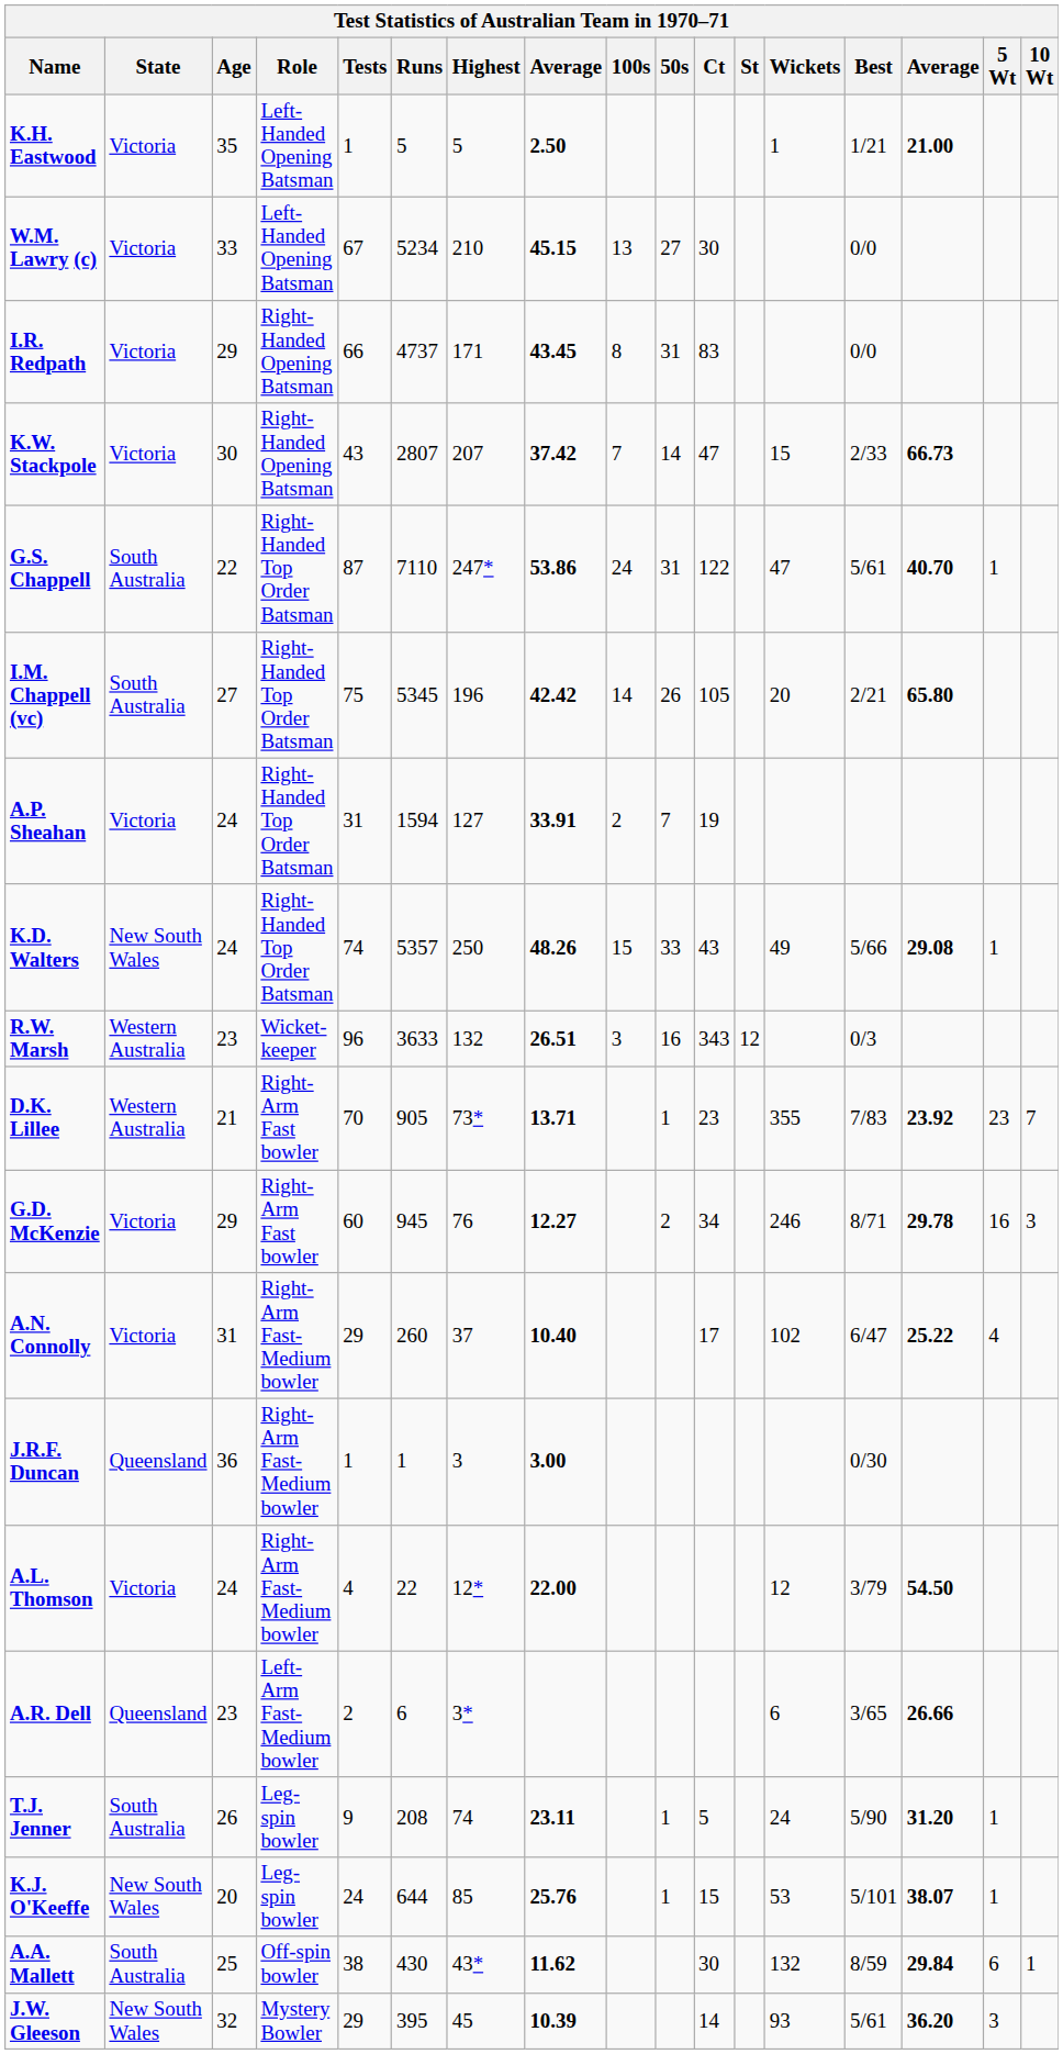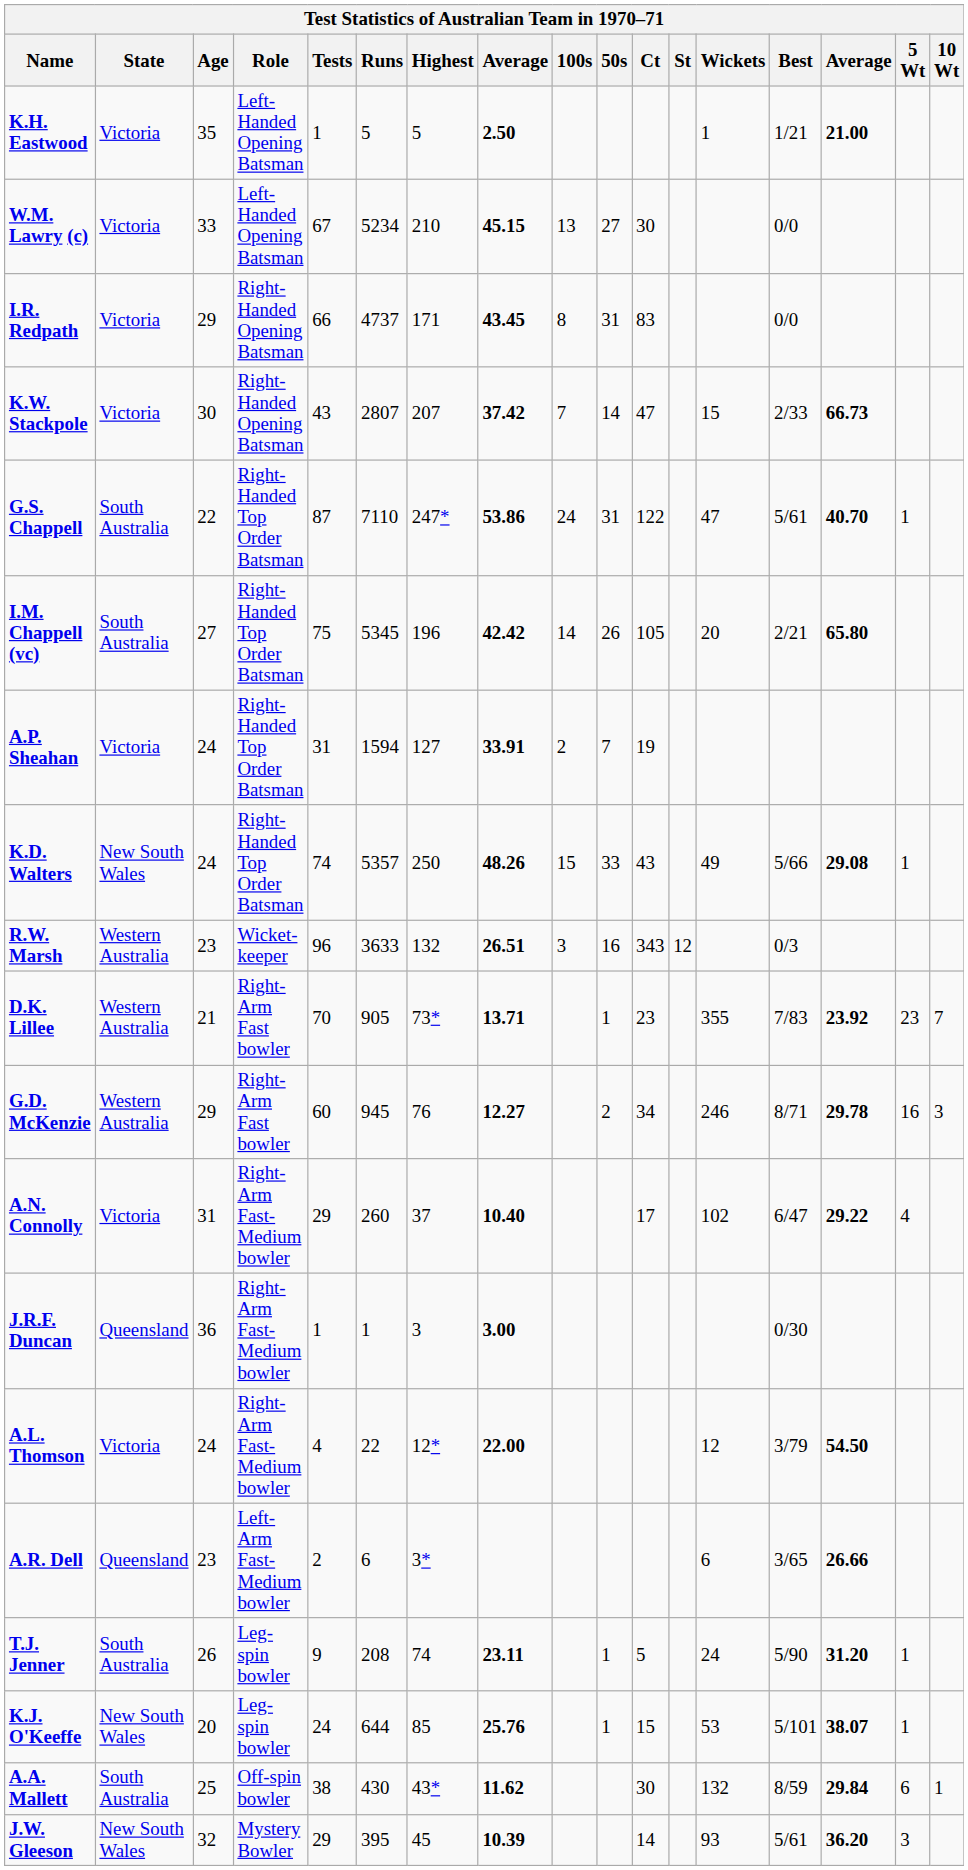 <table class="wikitable" style="width:100%;">
 <tr>
 <th colspan=17>Test Statistics of Australian Team in 1970–71</th>
 </tr>
 <tr>
 <th>Name</th>
 <th>State</th>
 <th>Age</th>
 <th>Role</th>
 <th>Tests</th>
 <th>Runs</th>
 <th>Highest</th>
 <th>Average</th>
 <th>100s</th>
 <th>50s</th>
 <th>Ct</th>
 <th>St</th>
 <th>Wickets</th>
 <th>Best</th>
 <th>Average</th>
 <th>5 Wt</th>
 <th>10 Wt</th>
 </tr>
 <tr align=left>
 <td><strong><a href='#'>K.H. Eastwood</a></strong></td>
 <td><a href='#'>Victoria</a></td>
 <td>35</td>
 <td><a href='#'>Left-Handed Opening Batsman</a></td>
 <td>1</td>
 <td>5</td>
 <td>5</td>
 <td><strong>2.50</strong></td>
 <td></td>
 <td></td>
 <td></td>
 <td></td>
 <td>1</td>
 <td>1/21</td>
 <td><strong>21.00</strong></td>
 <td></td>
 <td></td>
 </tr>
 <tr align=left>
 <td><strong><a href='#'>W.M. Lawry</a> <a href='#'>(c)</a></strong></td>
 <td><a href='#'>Victoria</a></td>
 <td>33</td>
 <td><a href='#'>Left-Handed Opening Batsman</a></td>
 <td>67</td>
 <td>5234</td>
 <td>210</td>
 <td><strong>45.15</strong></td>
 <td>13</td>
 <td>27</td>
 <td>30</td>
 <td></td>
 <td></td>
 <td>0/0</td>
 <td></td>
 <td></td>
 <td></td>
 </tr>
 <tr align=left>
 <td><strong><a href='#'>I.R. Redpath</a></strong></td>
 <td><a href='#'>Victoria</a></td>
 <td>29</td>
 <td><a href='#'>Right-Handed Opening Batsman</a></td>
 <td>66</td>
 <td>4737</td>
 <td>171</td>
 <td><strong>43.45</strong></td>
 <td>8</td>
 <td>31</td>
 <td>83</td>
 <td></td>
 <td></td>
 <td>0/0</td>
 <td></td>
 <td></td>
 <td></td>
 </tr>
 <tr align=left>
 <td><strong><a href='#'>K.W. Stackpole</a></strong></td>
 <td><a href='#'>Victoria</a></td>
 <td>30</td>
 <td><a href='#'>Right-Handed Opening Batsman</a></td>
 <td>43</td>
 <td>2807</td>
 <td>207</td>
 <td><strong>37.42</strong></td>
 <td>7</td>
 <td>14</td>
 <td>47</td>
 <td></td>
 <td>15</td>
 <td>2/33</td>
 <td><strong>66.73</strong></td>
 <td></td>
 <td></td>
 </tr>
 <tr align=left>
 <td><strong><a href='#'>G.S. Chappell</a></strong></td>
 <td><a href='#'>South Australia</a></td>
 <td>22</td>
 <td><a href='#'>Right-Handed Top Order Batsman</a></td>
 <td>87</td>
 <td>7110</td>
 <td>247<a href='#'>*</a></td>
 <td><strong>53.86</strong></td>
 <td>24</td>
 <td>31</td>
 <td>122</td>
 <td></td>
 <td>47</td>
 <td>5/61</td>
 <td><strong>40.70</strong></td>
 <td>1</td>
 <td></td>
 </tr>
 <tr align=left>
 <td><strong><a href='#'>I.M. Chappell</a> <a href='#'>(vc)</a></strong></td>
 <td><a href='#'>South Australia</a></td>
 <td>27</td>
 <td><a href='#'>Right-Handed Top Order Batsman</a></td>
 <td>75</td>
 <td>5345</td>
 <td>196</td>
 <td><strong>42.42</strong></td>
 <td>14</td>
 <td>26</td>
 <td>105</td>
 <td></td>
 <td>20</td>
 <td>2/21</td>
 <td><strong>65.80</strong></td>
 <td></td>
 <td></td>
 </tr>
 <tr align=left>
 <td><strong><a href='#'>A.P. Sheahan</a></strong></td>
 <td><a href='#'>Victoria</a></td>
 <td>24</td>
 <td><a href='#'>Right-Handed Top Order Batsman</a></td>
 <td>31</td>
 <td>1594</td>
 <td>127</td>
 <td><strong>33.91</strong></td>
 <td>2</td>
 <td>7</td>
 <td>19</td>
 <td></td>
 <td></td>
 <td></td>
 <td></td>
 <td></td>
 <td></td>
 </tr>
 <tr align=left>
 <td><strong><a href='#'>K.D. Walters</a></strong></td>
 <td><a href='#'>New South Wales</a></td>
 <td>24</td>
 <td><a href='#'>Right-Handed Top Order Batsman</a></td>
 <td>74</td>
 <td>5357</td>
 <td>250</td>
 <td><strong>48.26</strong></td>
 <td>15</td>
 <td>33</td>
 <td>43</td>
 <td></td>
 <td>49</td>
 <td>5/66</td>
 <td><strong>29.08</strong></td>
 <td>1</td>
 <td></td>
 </tr>
 <tr align=left>
 <td><strong><a href='#'>R.W. Marsh</a></strong></td>
 <td><a href='#'>Western Australia</a></td>
 <td>23</td>
 <td><a href='#'>Wicket-keeper</a></td>
 <td>96</td>
 <td>3633</td>
 <td>132</td>
 <td><strong>26.51</strong></td>
 <td>3</td>
 <td>16</td>
 <td>343</td>
 <td>12</td>
 <td></td>
 <td>0/3</td>
 <td></td>
 <td></td>
 <td></td>
 </tr>
 <tr align=left>
 <td><strong><a href='#'>D.K. Lillee</a></strong></td>
 <td><a href='#'>Western Australia</a></td>
 <td>21</td>
 <td><a href='#'>Right-Arm Fast bowler</a></td>
 <td>70</td>
 <td>905</td>
 <td>73<a href='#'>*</a></td>
 <td><strong>13.71</strong></td>
 <td></td>
 <td>1</td>
 <td>23</td>
 <td></td>
 <td>355</td>
 <td>7/83</td>
 <td><strong>23.92</strong></td>
 <td>23</td>
 <td>7</td>
 </tr>
 <tr align=left>
 <td><strong><a href='#'>G.D. McKenzie</a></strong></td>
-<td><a href='#'>Victoria</a></td>
+<td><a href='#'>Western Australia</a></td>
 <td>29</td>
 <td><a href='#'>Right-Arm Fast bowler</a></td>
 <td>60</td>
 <td>945</td>
 <td>76</td>
 <td><strong>12.27</strong></td>
 <td></td>
 <td>2</td>
 <td>34</td>
 <td></td>
 <td>246</td>
 <td>8/71</td>
 <td><strong>29.78</strong></td>
 <td>16</td>
 <td>3</td>
 </tr>
 <tr align=left>
 <td><strong><a href='#'>A.N. Connolly</a></strong></td>
 <td><a href='#'>Victoria</a></td>
 <td>31</td>
 <td><a href='#'>Right-Arm Fast-Medium bowler</a></td>
 <td>29</td>
 <td>260</td>
 <td>37</td>
 <td><strong>10.40</strong></td>
 <td></td>
 <td></td>
 <td>17</td>
 <td></td>
 <td>102</td>
 <td>6/47</td>
-<td><strong>25.22</strong></td>
+<td><strong>29.22</strong></td>
 <td>4</td>
 <td></td>
 </tr>
 <tr align=left>
 <td><strong><a href='#'>J.R.F. Duncan</a></strong></td>
 <td><a href='#'>Queensland</a></td>
 <td>36</td>
 <td><a href='#'>Right-Arm Fast-Medium bowler</a></td>
 <td>1</td>
 <td>1</td>
 <td>3</td>
 <td><strong>3.00</strong></td>
 <td></td>
 <td></td>
 <td></td>
 <td></td>
 <td></td>
 <td>0/30</td>
 <td></td>
 <td></td>
 <td></td>
 </tr>
 <tr align=left>
 <td><strong><a href='#'>A.L. Thomson</a></strong></td>
 <td><a href='#'>Victoria</a></td>
 <td>24</td>
 <td><a href='#'>Right-Arm Fast-Medium bowler</a></td>
 <td>4</td>
 <td>22</td>
 <td>12<a href='#'>*</a></td>
 <td><strong>22.00</strong></td>
 <td></td>
 <td></td>
 <td></td>
 <td></td>
 <td>12</td>
 <td>3/79</td>
 <td><strong>54.50</strong></td>
 <td></td>
 <td></td>
 </tr>
 <tr align=left>
 <td><strong><a href='#'>A.R. Dell</a></strong></td>
 <td><a href='#'>Queensland</a></td>
 <td>23</td>
 <td><a href='#'>Left-Arm Fast-Medium bowler</a></td>
 <td>2</td>
 <td>6</td>
 <td>3<a href='#'>*</a></td>
 <td></td>
 <td></td>
 <td></td>
 <td></td>
 <td></td>
 <td>6</td>
 <td>3/65</td>
 <td><strong>26.66</strong></td>
 <td></td>
 <td></td>
 </tr>
 <tr align=left>
 <td><strong><a href='#'>T.J. Jenner</a></strong></td>
 <td><a href='#'>South Australia</a></td>
 <td>26</td>
 <td><a href='#'>Leg-spin bowler</a></td>
 <td>9</td>
 <td>208</td>
 <td>74</td>
 <td><strong>23.11</strong></td>
 <td></td>
 <td>1</td>
 <td>5</td>
 <td></td>
 <td>24</td>
 <td>5/90</td>
 <td><strong>31.20</strong></td>
 <td>1</td>
 <td></td>
 </tr>
 <tr align=left>
 <td><strong><a href='#'>K.J. O'Keeffe</a></strong></td>
 <td><a href='#'>New South Wales</a></td>
 <td>20</td>
 <td><a href='#'>Leg-spin bowler</a></td>
 <td>24</td>
 <td>644</td>
 <td>85</td>
 <td><strong>25.76</strong></td>
 <td></td>
 <td>1</td>
 <td>15</td>
 <td></td>
 <td>53</td>
 <td>5/101</td>
 <td><strong>38.07</strong></td>
 <td>1</td>
 <td></td>
 </tr>
 <tr align=left>
 <td><strong><a href='#'>A.A. Mallett</a></strong></td>
 <td><a href='#'>South Australia</a></td>
 <td>25</td>
 <td><a href='#'>Off-spin bowler</a></td>
 <td>38</td>
 <td>430</td>
 <td>43<a href='#'>*</a></td>
 <td><strong>11.62</strong></td>
 <td></td>
 <td></td>
 <td>30</td>
 <td></td>
 <td>132</td>
 <td>8/59</td>
 <td><strong>29.84</strong></td>
 <td>6</td>
 <td>1</td>
 </tr>
 <tr align=left>
 <td><strong><a href='#'>J.W. Gleeson</a></strong></td>
 <td><a href='#'>New South Wales</a></td>
 <td>32</td>
 <td><a href='#'>Mystery Bowler</a></td>
 <td>29</td>
 <td>395</td>
 <td>45</td>
 <td><strong>10.39</strong></td>
 <td></td>
 <td></td>
 <td>14</td>
 <td></td>
 <td>93</td>
 <td>5/61</td>
 <td><strong>36.20</strong></td>
 <td>3</td>
 <td></td>
 </tr>
 </table>
